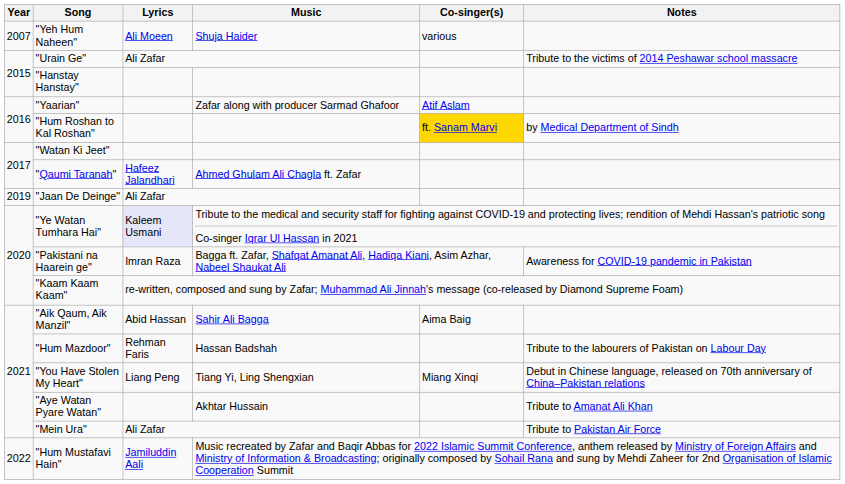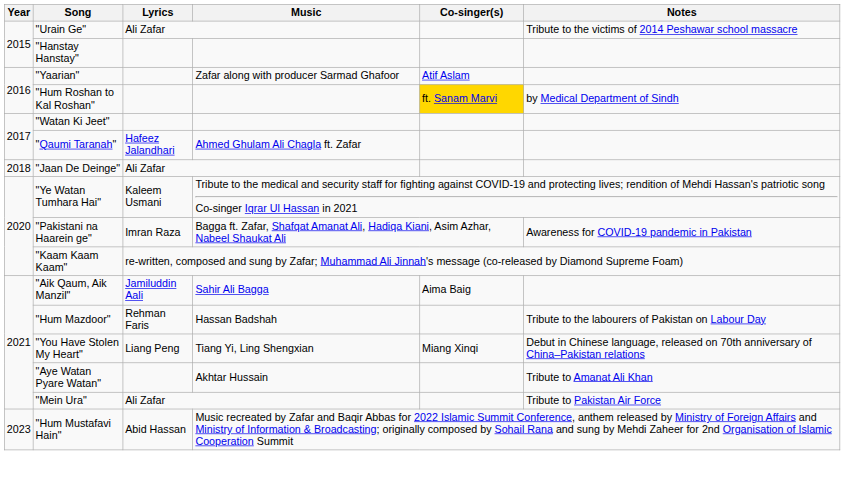 <table class="wikitable">
 <tr>
 <th>Year</th>
 <th>Song</th>
 <th>Lyrics</th>
 <th>Music</th>
 <th>Co-singer(s)</th>
 <th>Notes</th>
-</tr>
-<tr>
-<td>2007</td>
-<td>"Yeh Hum Naheen"</td>
-<td><a href='#'>Ali Moeen</a></td>
-<td><a href='#'>Shuja Haider</a></td>
-<td>various</td>
-<td></td>
 </tr>
 <tr>
 <td rowspan=2>2015</td>
 <td>"Urain Ge"</td>
 <td colspan=2>Ali Zafar</td>
 <td></td>
 <td>Tribute to the victims of <a href='#'>2014 Peshawar school massacre</a></td>
 </tr>
 <tr>
 <td>"Hanstay Hanstay"</td>
 <td></td>
 <td></td>
 <td></td>
 <td></td>
 </tr>
 <tr>
 <td rowspan=2>2016</td>
 <td>"Yaarian"</td>
 <td></td>
 <td>Zafar along with producer Sarmad Ghafoor</td>
 <td><a href='#'>Atif Aslam</a></td>
 <td></td>
 </tr>
 <tr>
 <td>"Hum Roshan to Kal Roshan"</td>
 <td></td>
 <td></td>
 <td style="background: gold;">ft. <a href='#'>Sanam Marvi</a></td>
 <td>by <a href='#'>Medical Department of Sindh</a></td>
 </tr>
 <tr>
 <td rowspan=2>2017</td>
 <td>"Watan Ki Jeet"</td>
 <td></td>
 <td></td>
 <td></td>
 <td></td>
 </tr>
 <tr>
 <td>"<a href='#'>Qaumi Taranah</a>"</td>
 <td><a href='#'>Hafeez Jalandhari</a></td>
 <td><a href='#'>Ahmed Ghulam Ali Chagla</a> ft. Zafar</td>
 <td></td>
 <td></td>
 </tr>
 <tr>
-<td>2019</td>
+<td>2018</td>
 <td>"Jaan De Deinge"</td>
 <td colspan=2>Ali Zafar</td>
 <td></td>
 <td></td>
 </tr>
 <tr>
 <td rowspan=3>2020</td>
 <td>"Ye Watan Tumhara Hai"</td>
-<td style="background: lavender;">Kaleem Usmani</td>
+<td>Kaleem Usmani</td>
 <td colspan=3>Tribute to the medical and security staff for fighting against COVID-19 and protecting lives; rendition of Mehdi Hassan's patriotic song<hr>Co-singer <a href='#'>Iqrar Ul Hassan</a> in 2021</td>
 </tr>
 <tr>
 <td>"Pakistani na Haarein ge"</td>
 <td>Imran Raza</td>
 <td colspan=2>Bagga ft. Zafar, <a href='#'>Shafqat Amanat Ali</a>, <a href='#'>Hadiqa Kiani</a>, Asim Azhar, <a href='#'>Nabeel Shaukat Ali</a></td>
 <td>Awareness for <a href='#'>COVID-19 pandemic in Pakistan</a></td>
 </tr>
 <tr>
 <td>"Kaam Kaam Kaam"</td>
 <td colspan=4>re-written, composed and sung by Zafar; <a href='#'>Muhammad Ali Jinnah</a>'s message (co-released by Diamond Supreme Foam)</td>
 </tr>
 <tr>
 <td rowspan=5>2021</td>
 <td>"Aik Qaum, Aik Manzil"</td>
-<td>Abid Hassan</td>
+<td><a href='#'>Jamiluddin Aali</a></td>
 <td><a href='#'>Sahir Ali Bagga</a></td>
 <td>Aima Baig</td>
 <td></td>
 </tr>
 <tr>
 <td>"Hum Mazdoor"</td>
 <td>Rehman Faris</td>
 <td>Hassan Badshah</td>
 <td></td>
 <td>Tribute to the labourers of Pakistan on <a href='#'>Labour Day</a></td>
 </tr>
 <tr>
 <td>"You Have Stolen My Heart"</td>
 <td>Liang Peng</td>
 <td>Tiang Yi, Ling Shengxian</td>
 <td>Miang Xinqi</td>
 <td>Debut in Chinese language, released on 70th anniversary of <a href='#'>China–Pakistan relations</a></td>
 </tr>
 <tr>
 <td>"Aye Watan Pyare Watan"</td>
 <td></td>
 <td>Akhtar Hussain</td>
 <td></td>
 <td>Tribute to <a href='#'>Amanat Ali Khan</a></td>
 </tr>
 <tr>
 <td>"Mein Ura"</td>
 <td colspan=2>Ali Zafar</td>
 <td></td>
 <td>Tribute to <a href='#'>Pakistan Air Force</a></td>
 </tr>
 <tr>
-<td>2022</td>
+<td>2023</td>
 <td>"Hum Mustafavi Hain"</td>
-<td><a href='#'>Jamiluddin Aali</a></td>
+<td>Abid Hassan</td>
 <td colspan=3>Music recreated by Zafar and Baqir Abbas for <a href='#'>2022 Islamic Summit Conference</a>, anthem released by <a href='#'>Ministry of Foreign Affairs</a> and <a href='#'>Ministry of Information & Broadcasting</a>; originally composed by <a href='#'>Sohail Rana</a> and sung by Mehdi Zaheer for 2nd <a href='#'>Organisation of Islamic Cooperation</a> Summit</td>
 </tr>
 </table>
